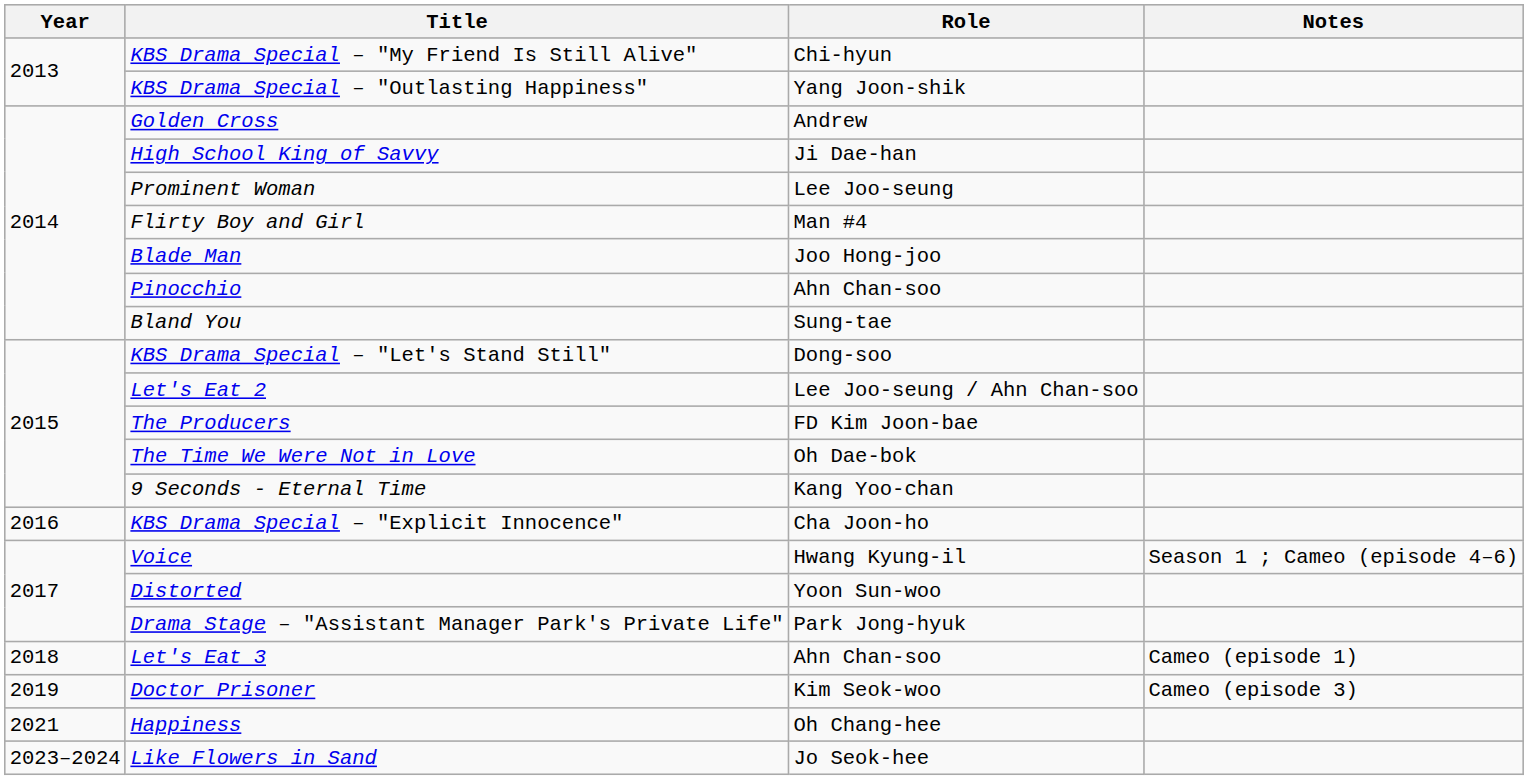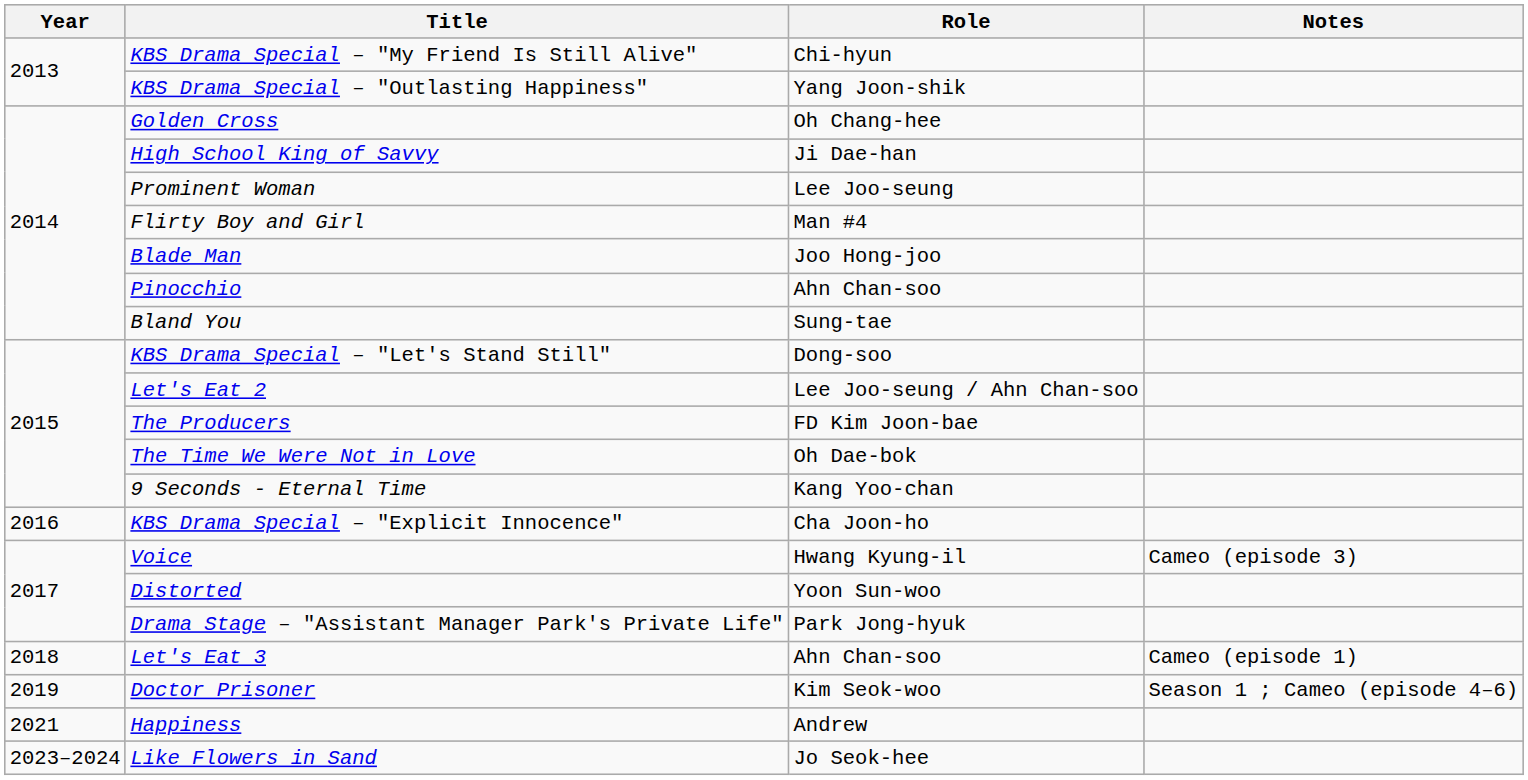 <table class="wikitable">
 <tr>
 <th>Year</th>
 <th>Title</th>
 <th>Role</th>
 <th>Notes</th>
 </tr>
 <tr>
 <td rowspan="2">2013</td>
 <td><em><a href='#'>KBS Drama Special</a></em> – "My Friend Is Still Alive"</td>
 <td>Chi-hyun</td>
 <td></td>
 </tr>
 <tr>
 <td><em><a href='#'>KBS Drama Special</a></em> – "Outlasting Happiness"</td>
 <td>Yang Joon-shik</td>
 <td></td>
 </tr>
 <tr>
 <td rowspan="7">2014</td>
 <td><em><a href='#'>Golden Cross</a></em></td>
-<td>Andrew</td>
+<td>Oh Chang-hee</td>
 <td></td>
 </tr>
 <tr>
 <td><em><a href='#'>High School King of Savvy</a></em></td>
 <td>Ji Dae-han</td>
 <td></td>
 </tr>
 <tr>
 <td><em>Prominent Woman</em></td>
 <td>Lee Joo-seung</td>
 <td></td>
 </tr>
 <tr>
 <td><em>Flirty Boy and Girl</em></td>
 <td>Man #4</td>
 <td></td>
 </tr>
 <tr>
 <td><em><a href='#'>Blade Man</a></em></td>
 <td>Joo Hong-joo</td>
 <td></td>
 </tr>
 <tr>
 <td><em><a href='#'>Pinocchio</a></em></td>
 <td>Ahn Chan-soo</td>
 <td></td>
 </tr>
 <tr>
 <td><em>Bland You</em></td>
 <td>Sung-tae</td>
 <td></td>
 </tr>
 <tr>
 <td rowspan="5">2015</td>
 <td><em><a href='#'>KBS Drama Special</a></em> – "Let's Stand Still"</td>
 <td>Dong-soo</td>
 <td></td>
 </tr>
 <tr>
 <td><em><a href='#'>Let's Eat 2</a></em></td>
 <td>Lee Joo-seung / Ahn Chan-soo</td>
 <td></td>
 </tr>
 <tr>
 <td><em><a href='#'>The Producers</a></em></td>
 <td>FD Kim Joon-bae</td>
 <td></td>
 </tr>
 <tr>
 <td><em><a href='#'>The Time We Were Not in Love</a></em></td>
 <td>Oh Dae-bok</td>
 <td></td>
 </tr>
 <tr>
 <td><em>9 Seconds - Eternal Time</em></td>
 <td>Kang Yoo-chan</td>
 <td></td>
 </tr>
 <tr>
 <td>2016</td>
 <td><em><a href='#'>KBS Drama Special</a></em> – "Explicit Innocence"</td>
 <td>Cha Joon-ho</td>
 <td></td>
 </tr>
 <tr>
 <td rowspan="3">2017</td>
 <td><em><a href='#'>Voice</a></em></td>
 <td>Hwang Kyung-il</td>
-<td>Season 1 ; Cameo (episode 4–6)</td>
+<td>Cameo (episode 3)</td>
 </tr>
 <tr>
 <td><em><a href='#'>Distorted</a></em></td>
 <td>Yoon Sun-woo</td>
 <td></td>
 </tr>
 <tr>
 <td><em><a href='#'>Drama Stage</a></em> – "Assistant Manager Park's Private Life"</td>
 <td>Park Jong-hyuk</td>
 <td></td>
 </tr>
 <tr>
 <td>2018</td>
 <td><em><a href='#'>Let's Eat 3</a></em></td>
 <td>Ahn Chan-soo</td>
 <td>Cameo (episode 1)</td>
 </tr>
 <tr>
 <td>2019</td>
 <td><em><a href='#'>Doctor Prisoner</a></em></td>
 <td>Kim Seok-woo</td>
-<td>Cameo (episode 3)</td>
+<td>Season 1 ; Cameo (episode 4–6)</td>
 </tr>
 <tr>
 <td>2021</td>
 <td><em><a href='#'>Happiness</a></em></td>
-<td>Oh Chang-hee</td>
+<td>Andrew</td>
 <td></td>
 </tr>
 <tr>
 <td>2023–2024</td>
 <td><em><a href='#'>Like Flowers in Sand</a></em></td>
 <td>Jo Seok-hee</td>
 <td></td>
 </tr>
 </table>
